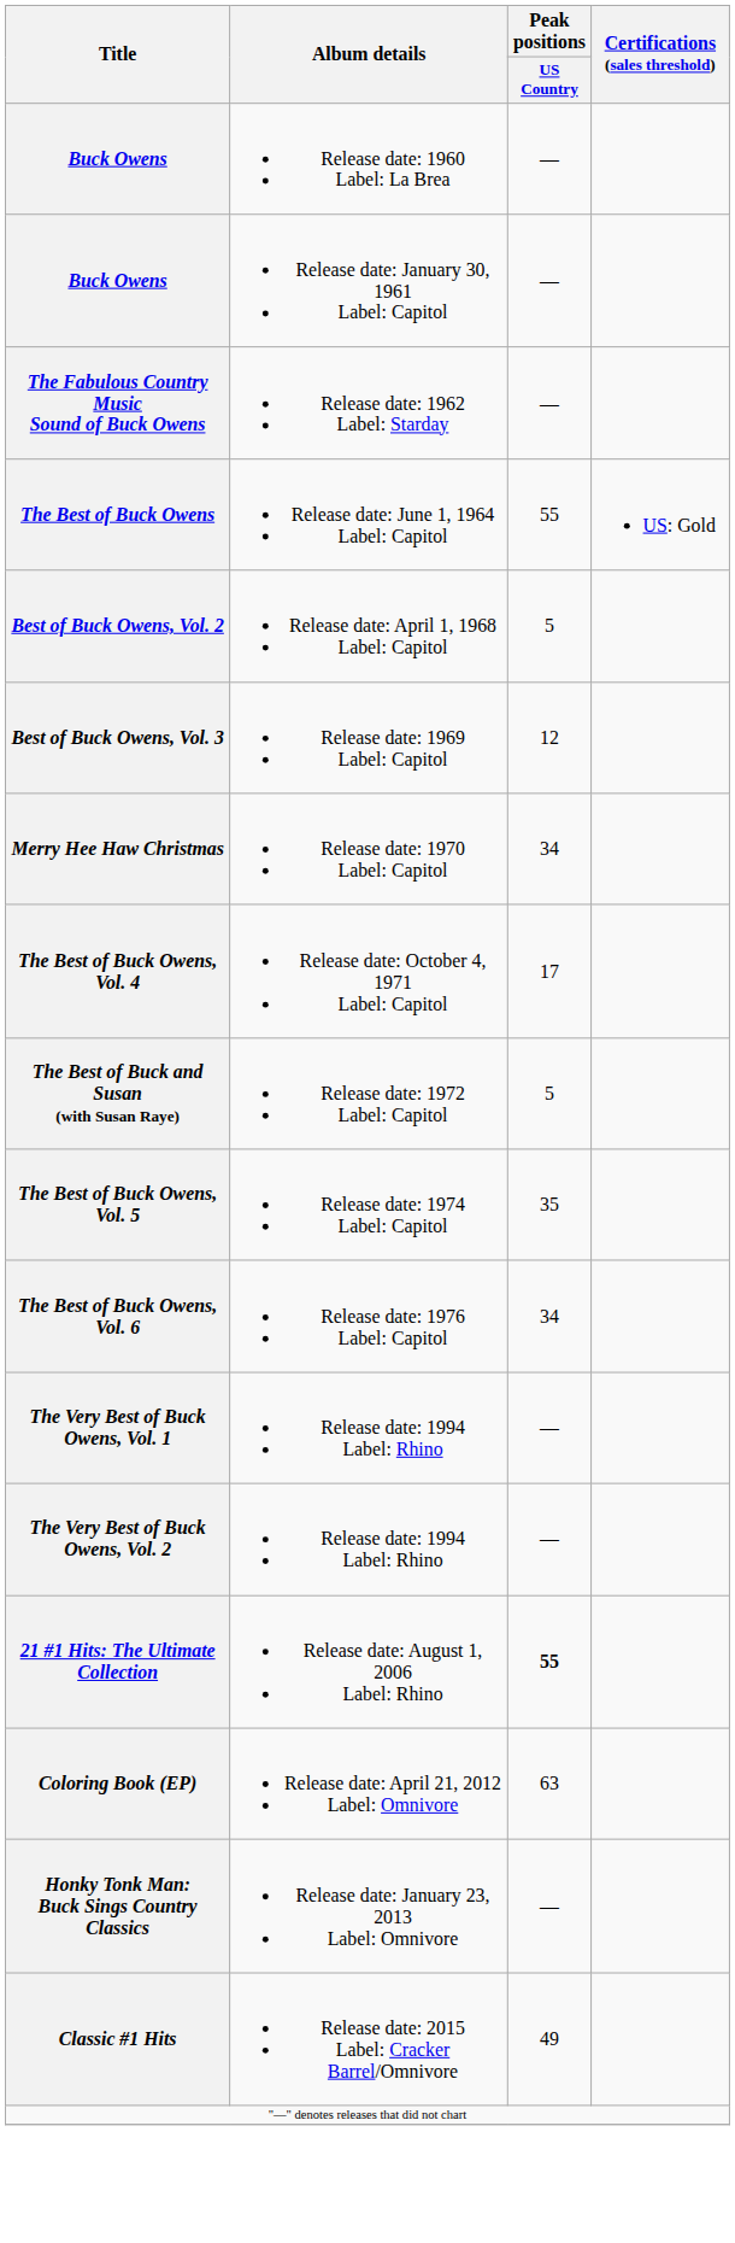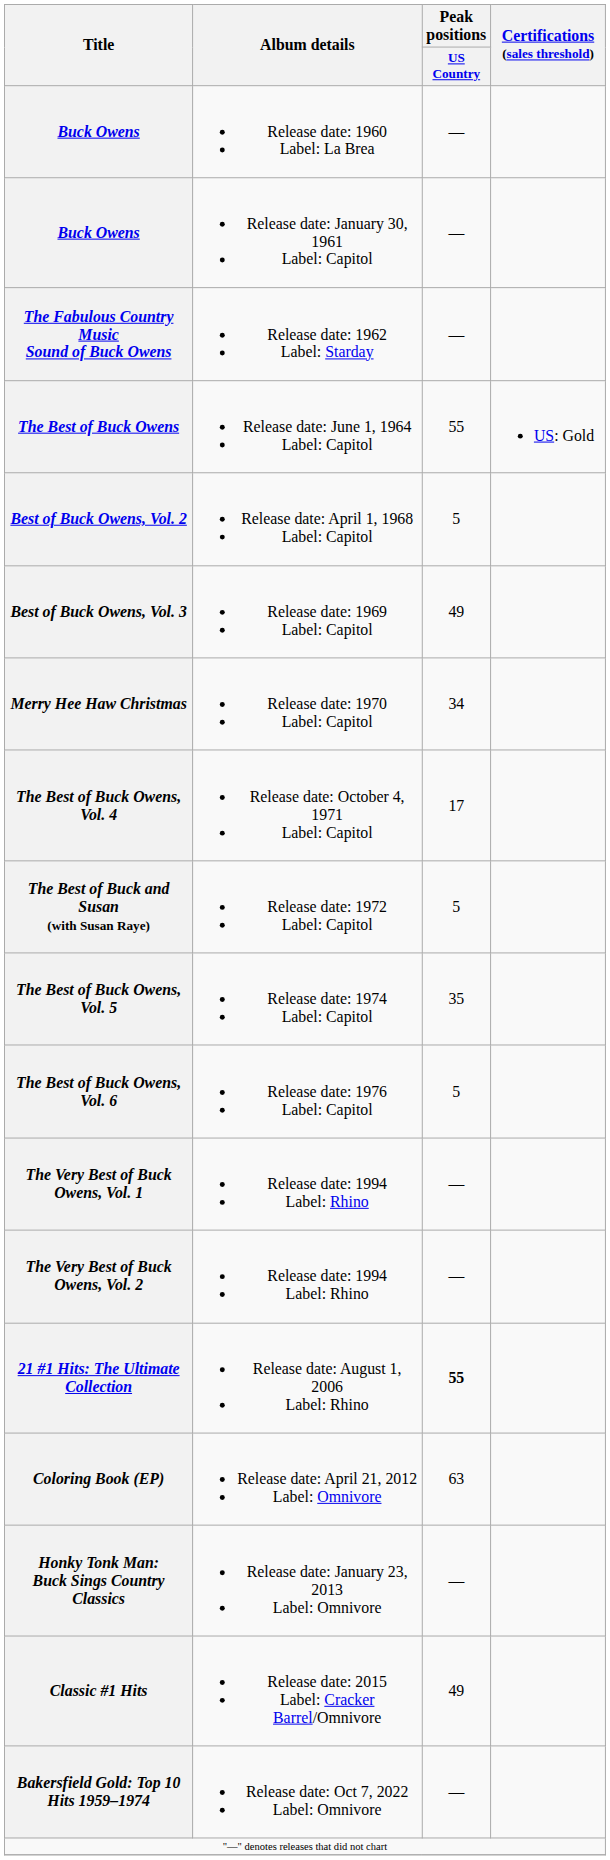 <table class="wikitable plainrowheaders" style="text-align:center;">
 <tr>
 <th rowspan="2" style="width:20em;">Title</th>
 <th rowspan="2" style="width:20em;">Album details</th>
 <th colspan="1">Peak positions</th>
 <th rowspan="2" style="width:8em;"><a href='#'>Certifications</a><br><small>(<a href='#'>sales threshold</a>)</small></th>
 </tr>
 <tr style="font-size:smaller;">
 <th width=65><a href='#'>US Country</a><br></th>
 </tr>
 <tr>
 <th scope="row"><em><a href='#'>Buck Owens</a></em></th>
 <td><br><ul><li>Release date: 1960</li><li>Label: La Brea</li></ul></td>
 <td>—</td>
 <td></td>
 </tr>
 <tr>
 <th scope="row"><em><a href='#'>Buck Owens</a></em></th>
 <td><br><ul><li>Release date: January 30, 1961</li><li>Label: Capitol</li></ul></td>
 <td>—</td>
 <td></td>
 </tr>
 <tr>
 <th scope="row"><em><a href='#'>The Fabulous Country Music<br>Sound of Buck Owens</a></em></th>
 <td><br><ul><li>Release date: 1962</li><li>Label: <a href='#'>Starday</a></li></ul></td>
 <td>—</td>
 <td></td>
 </tr>
 <tr>
 <th scope="row"><em><a href='#'>The Best of Buck Owens</a></em></th>
 <td><br><ul><li>Release date: June 1, 1964</li><li>Label: Capitol</li></ul></td>
 <td>55</td>
 <td align="left"><br><ul><li><a href='#'>US</a>: Gold</li></ul></td>
 </tr>
 <tr>
 <th scope="row"><em><a href='#'>Best of Buck Owens, Vol. 2</a></em></th>
 <td><br><ul><li>Release date: April 1, 1968</li><li>Label: Capitol</li></ul></td>
 <td>5</td>
 <td></td>
 </tr>
 <tr>
 <th scope="row"><em>Best of Buck Owens, Vol. 3</em></th>
 <td><br><ul><li>Release date: 1969</li><li>Label: Capitol</li></ul></td>
-<td>12</td>
+<td>49</td>
 <td></td>
 </tr>
 <tr>
 <th scope="row"><em>Merry Hee Haw Christmas</em></th>
 <td><br><ul><li>Release date: 1970</li><li>Label: Capitol</li></ul></td>
 <td>34</td>
 <td></td>
 </tr>
 <tr>
 <th scope="row"><em>The Best of Buck Owens, Vol. 4</em></th>
 <td><br><ul><li>Release date: October 4, 1971</li><li>Label: Capitol</li></ul></td>
 <td>17</td>
 <td></td>
 </tr>
 <tr>
 <th scope="row"><em>The Best of Buck and Susan</em><br><small>(with Susan Raye)</small></th>
 <td><br><ul><li>Release date: 1972</li><li>Label: Capitol</li></ul></td>
 <td>5</td>
 <td></td>
 </tr>
 <tr>
 <th scope="row"><em>The Best of Buck Owens, Vol. 5</em></th>
 <td><br><ul><li>Release date: 1974</li><li>Label: Capitol</li></ul></td>
 <td>35</td>
 <td></td>
 </tr>
 <tr>
 <th scope="row"><em>The Best of Buck Owens, Vol. 6</em></th>
 <td><br><ul><li>Release date: 1976</li><li>Label: Capitol</li></ul></td>
-<td>34</td>
+<td>5</td>
 <td></td>
 </tr>
 <tr>
 <th scope="row"><em>The Very Best of Buck Owens, Vol. 1</em></th>
 <td><br><ul><li>Release date: 1994</li><li>Label: <a href='#'>Rhino</a></li></ul></td>
 <td>—</td>
 <td></td>
 </tr>
 <tr>
 <th scope="row"><em>The Very Best of Buck Owens, Vol. 2</em></th>
 <td><br><ul><li>Release date: 1994</li><li>Label: Rhino</li></ul></td>
 <td>—</td>
 <td></td>
 </tr>
 <tr>
 <th scope="row"><em><a href='#'>21 #1 Hits: The Ultimate Collection</a></em></th>
 <td><br><ul><li>Release date: August 1, 2006</li><li>Label: Rhino</li></ul></td>
 <td><strong>55</strong></td>
 <td></td>
 </tr>
 <tr>
 <th scope="row"><em>Coloring Book (EP)</em></th>
 <td><br><ul><li>Release date: April 21, 2012</li><li>Label: <a href='#'>Omnivore</a></li></ul></td>
 <td>63</td>
 <td></td>
 </tr>
 <tr>
 <th scope="row"><em>Honky Tonk Man:<br>Buck Sings Country Classics</em></th>
 <td><br><ul><li>Release date: January 23, 2013</li><li>Label: Omnivore</li></ul></td>
 <td>—</td>
 <td></td>
 </tr>
 <tr>
 <th scope="row"><em>Classic #1 Hits</em></th>
 <td><br><ul><li>Release date: 2015</li><li>Label: <a href='#'>Cracker Barrel</a>/Omnivore</li></ul></td>
 <td>49</td>
 <td></td>
 </tr>
 <tr>
+<th><em>Bakersfield Gold: Top 10 Hits 1959–1974</em></th>
+<td><br><ul><li>Release date: Oct 7, 2022</li><li>Label: Omnivore</li></ul></td>
+<td>—</td>
+<td></td>
+</tr>
+<tr>
 <td align="center" colspan="4" style="font-size: 8pt">"—" denotes releases that did not chart</td>
 </tr>
 <tr>
 </tr>
 </table>
